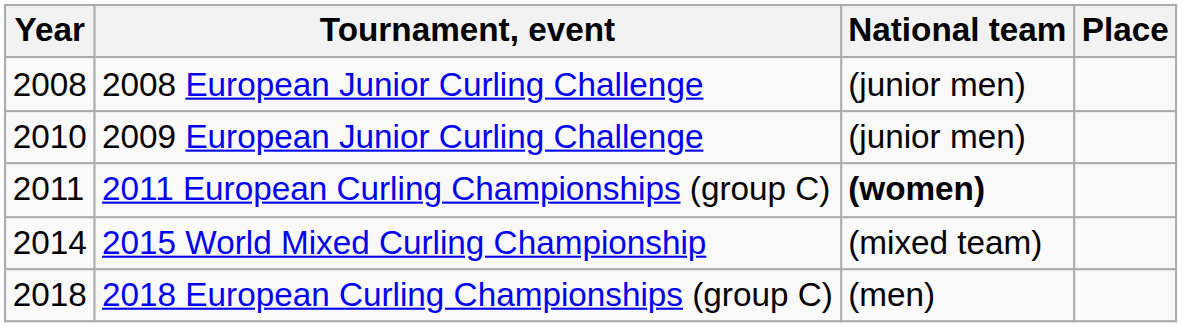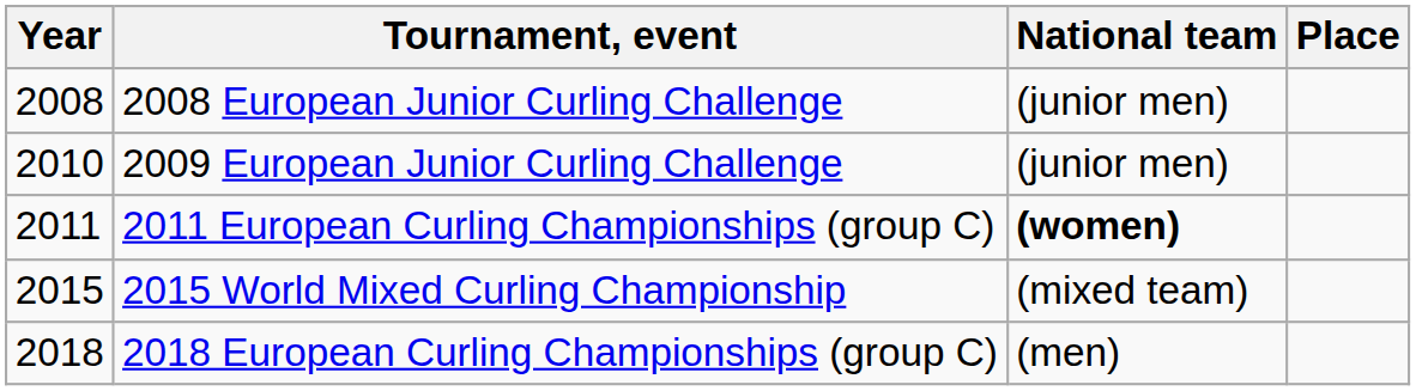 <table class="wikitable">
 <tr>
 <th scope="col">Year</th>
 <th scope="col">Tournament, event</th>
 <th scope="col">National team</th>
 <th scope="col">Place</th>
 </tr>
 <tr>
 <td>2008</td>
 <td>2008 <a href='#'>European Junior Curling Challenge</a></td>
 <td> (junior men)</td>
 <td></td>
 </tr>
 <tr>
 <td>2010</td>
 <td>2009 <a href='#'>European Junior Curling Challenge</a></td>
 <td> (junior men)</td>
 <td></td>
 </tr>
 <tr>
 <td>2011</td>
 <td><a href='#'>2011 European Curling Championships</a> (group C)</td>
 <td><strong> (women)</strong></td>
 <td></td>
 </tr>
 <tr>
-<td>2014</td>
+<td>2015</td>
 <td><a href='#'>2015 World Mixed Curling Championship</a></td>
 <td> (mixed team)</td>
 <td></td>
 </tr>
 <tr>
 <td>2018</td>
 <td><a href='#'>2018 European Curling Championships</a> (group C)</td>
 <td> (men)</td>
 <td></td>
 </tr>
 </table>
